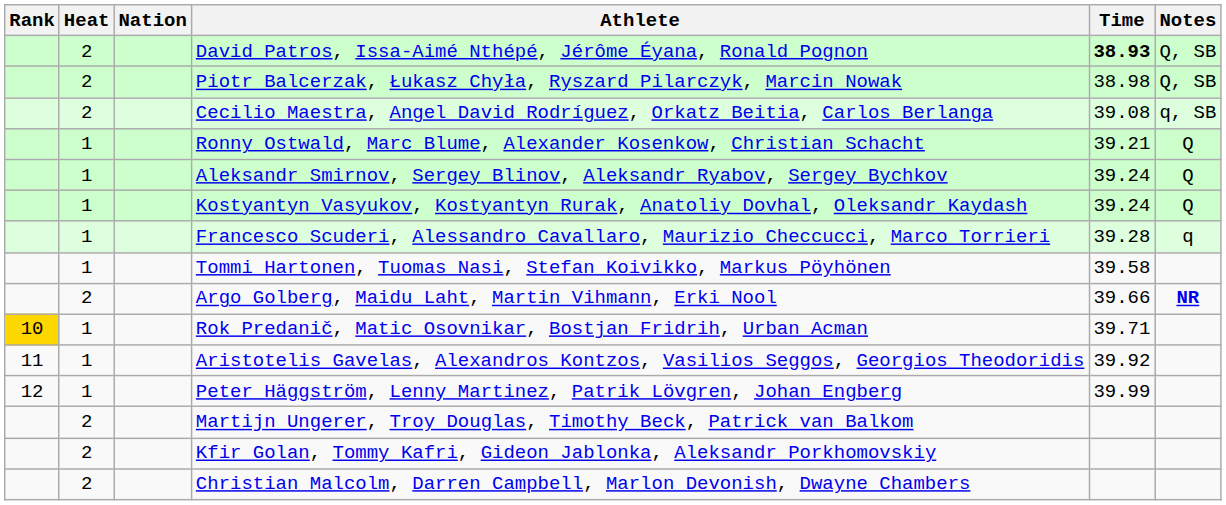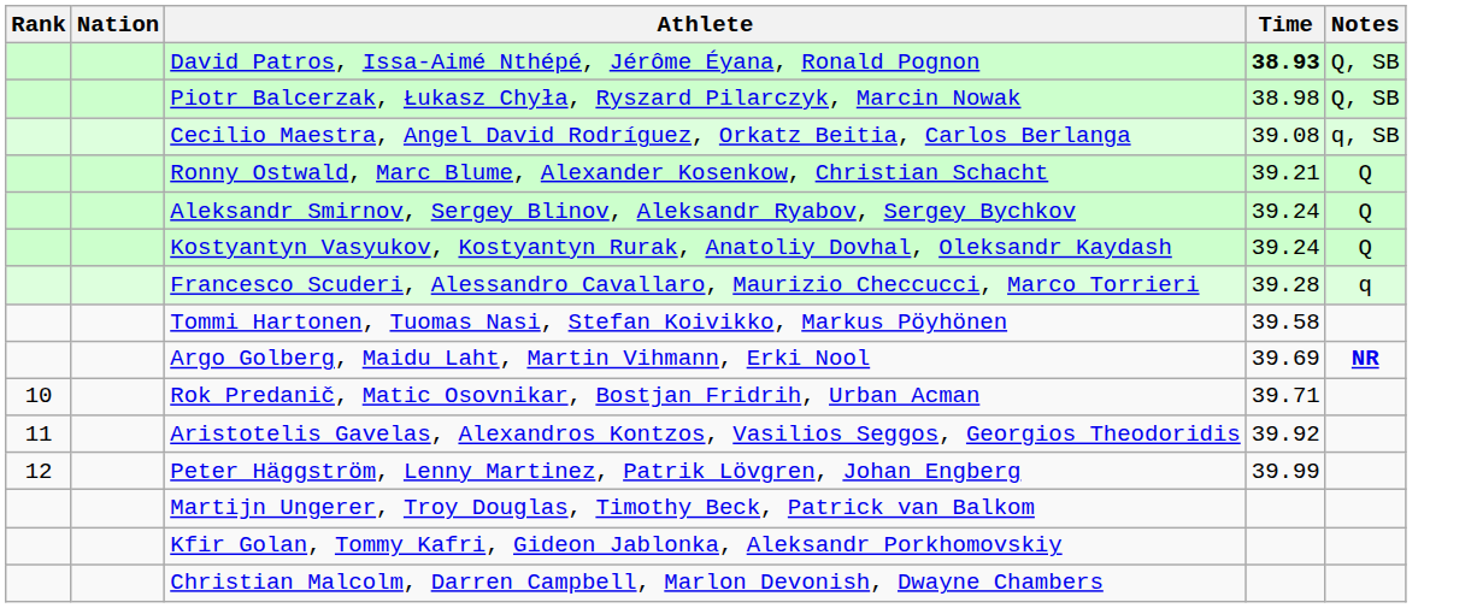 <table class="wikitable sortable" style="text-align:center">
 <tr>
 <th>Rank</th>
-<th>Heat</th>
 <th>Nation</th>
 <th>Athlete</th>
 <th>Time</th>
 <th>Notes</th>
 </tr>
 <tr bgcolor=ccffcc>
 <td></td>
-<td>2</td>
 <td align=left></td>
 <td align=left><a href='#'>David Patros</a>, <a href='#'>Issa-Aimé Nthépé</a>, <a href='#'>Jérôme Éyana</a>, <a href='#'>Ronald Pognon</a></td>
 <td><strong>38.93</strong></td>
 <td>Q, SB</td>
 </tr>
 <tr bgcolor=ccffcc>
 <td></td>
-<td>2</td>
 <td align=left></td>
 <td align=left><a href='#'>Piotr Balcerzak</a>, <a href='#'>Łukasz Chyła</a>, <a href='#'>Ryszard Pilarczyk</a>, <a href='#'>Marcin Nowak</a></td>
 <td>38.98</td>
 <td>Q, SB</td>
 </tr>
 <tr bgcolor=ddffdd>
 <td></td>
-<td>2</td>
 <td align=left></td>
 <td align=left><a href='#'>Cecilio Maestra</a>, <a href='#'>Angel David Rodríguez</a>, <a href='#'>Orkatz Beitia</a>, <a href='#'>Carlos Berlanga</a></td>
 <td>39.08</td>
 <td>q, SB</td>
 </tr>
 <tr bgcolor=ccffcc>
 <td></td>
-<td>1</td>
 <td align=left></td>
 <td align=left><a href='#'>Ronny Ostwald</a>, <a href='#'>Marc Blume</a>, <a href='#'>Alexander Kosenkow</a>, <a href='#'>Christian Schacht</a></td>
 <td>39.21</td>
 <td>Q</td>
 </tr>
 <tr bgcolor=ccffcc>
 <td></td>
-<td>1</td>
 <td align=left></td>
 <td align=left><a href='#'>Aleksandr Smirnov</a>, <a href='#'>Sergey Blinov</a>, <a href='#'>Aleksandr Ryabov</a>, <a href='#'>Sergey Bychkov</a></td>
 <td>39.24</td>
 <td>Q</td>
 </tr>
 <tr bgcolor=ccffcc>
 <td></td>
-<td>1</td>
 <td align=left></td>
 <td align=left><a href='#'>Kostyantyn Vasyukov</a>, <a href='#'>Kostyantyn Rurak</a>, <a href='#'>Anatoliy Dovhal</a>, <a href='#'>Oleksandr Kaydash</a></td>
 <td>39.24</td>
 <td>Q</td>
 </tr>
 <tr bgcolor=ddffdd>
 <td></td>
-<td>1</td>
 <td align=left></td>
 <td align=left><a href='#'>Francesco Scuderi</a>, <a href='#'>Alessandro Cavallaro</a>, <a href='#'>Maurizio Checcucci</a>, <a href='#'>Marco Torrieri</a></td>
 <td>39.28</td>
 <td>q</td>
 </tr>
 <tr>
 <td></td>
-<td>1</td>
 <td align=left></td>
 <td align=left><a href='#'>Tommi Hartonen</a>, <a href='#'>Tuomas Nasi</a>, <a href='#'>Stefan Koivikko</a>, <a href='#'>Markus Pöyhönen</a></td>
 <td>39.58</td>
 <td></td>
 </tr>
 <tr>
 <td></td>
-<td>2</td>
 <td align=left></td>
 <td align=left><a href='#'>Argo Golberg</a>, <a href='#'>Maidu Laht</a>, <a href='#'>Martin Vihmann</a>, <a href='#'>Erki Nool</a></td>
-<td>39.66</td>
+<td>39.69</td>
 <td><strong><a href='#'>NR</a></strong></td>
 </tr>
 <tr>
-<td style="background: gold;">10</td>
-<td>1</td>
+<td>10</td>
 <td align=left></td>
 <td align=left><a href='#'>Rok Predanič</a>, <a href='#'>Matic Osovnikar</a>, <a href='#'>Bostjan Fridrih</a>, <a href='#'>Urban Acman</a></td>
 <td>39.71</td>
 <td></td>
 </tr>
 <tr>
 <td>11</td>
-<td>1</td>
 <td align=left></td>
 <td align=left><a href='#'>Aristotelis Gavelas</a>, <a href='#'>Alexandros Kontzos</a>, <a href='#'>Vasilios Seggos</a>, <a href='#'>Georgios Theodoridis</a></td>
 <td>39.92</td>
 <td></td>
 </tr>
 <tr>
 <td>12</td>
-<td>1</td>
 <td align=left></td>
 <td align=left><a href='#'>Peter Häggström</a>, <a href='#'>Lenny Martinez</a>, <a href='#'>Patrik Lövgren</a>, <a href='#'>Johan Engberg</a></td>
 <td>39.99</td>
 <td></td>
 </tr>
 <tr>
 <td></td>
-<td>2</td>
 <td align=left></td>
 <td align=left><a href='#'>Martijn Ungerer</a>, <a href='#'>Troy Douglas</a>, <a href='#'>Timothy Beck</a>, <a href='#'>Patrick van Balkom</a></td>
 <td></td>
 <td></td>
 </tr>
 <tr>
 <td></td>
-<td>2</td>
 <td align=left></td>
 <td align=left><a href='#'>Kfir Golan</a>, <a href='#'>Tommy Kafri</a>, <a href='#'>Gideon Jablonka</a>, <a href='#'>Aleksandr Porkhomovskiy</a></td>
 <td></td>
 <td></td>
 </tr>
 <tr>
 <td></td>
-<td>2</td>
 <td align=left></td>
 <td align=left><a href='#'>Christian Malcolm</a>, <a href='#'>Darren Campbell</a>, <a href='#'>Marlon Devonish</a>, <a href='#'>Dwayne Chambers</a></td>
 <td></td>
 <td></td>
 </tr>
 </table>
